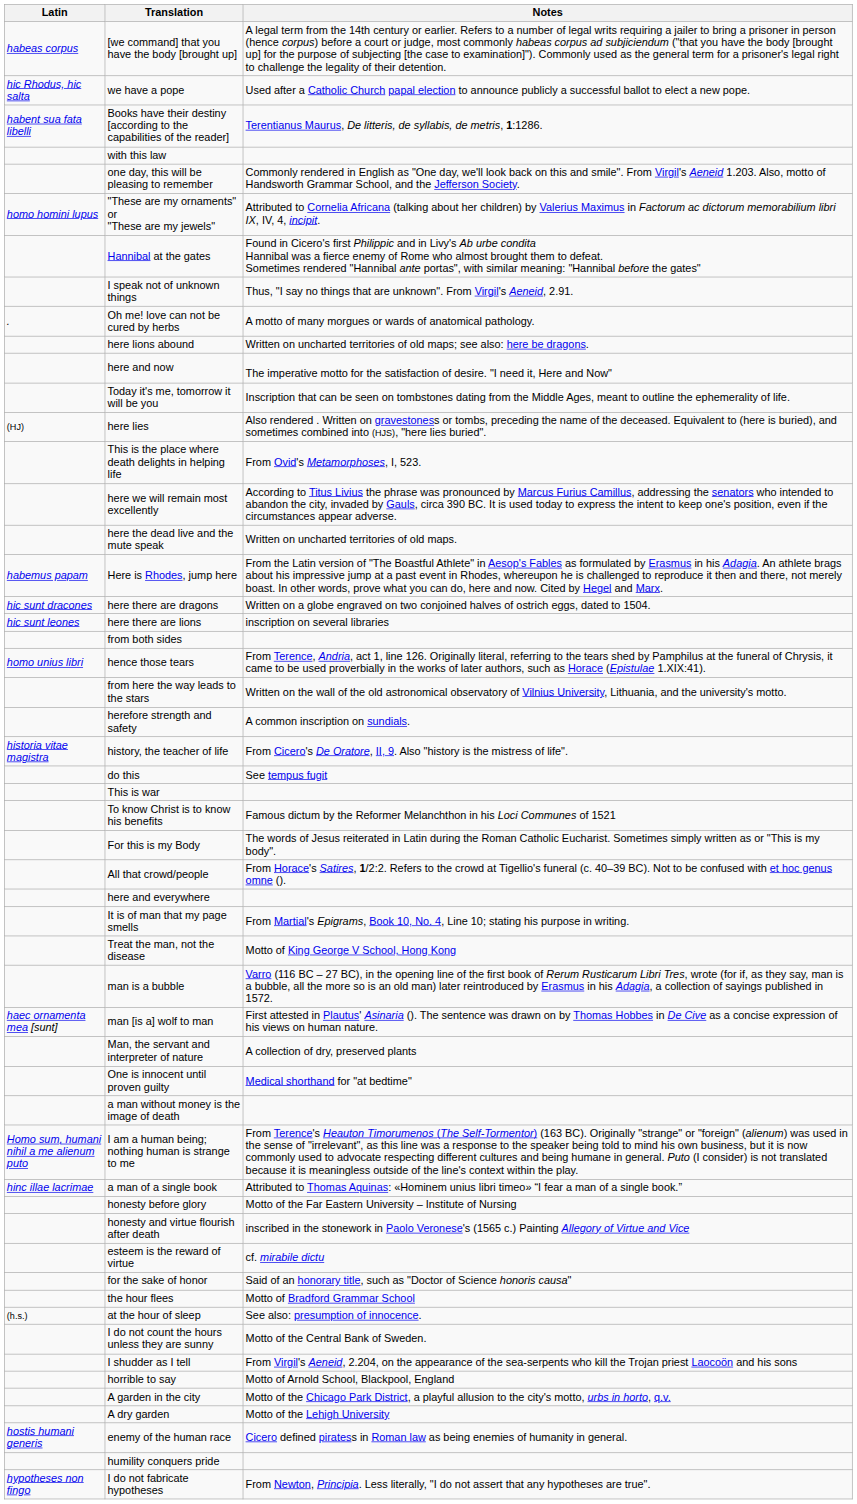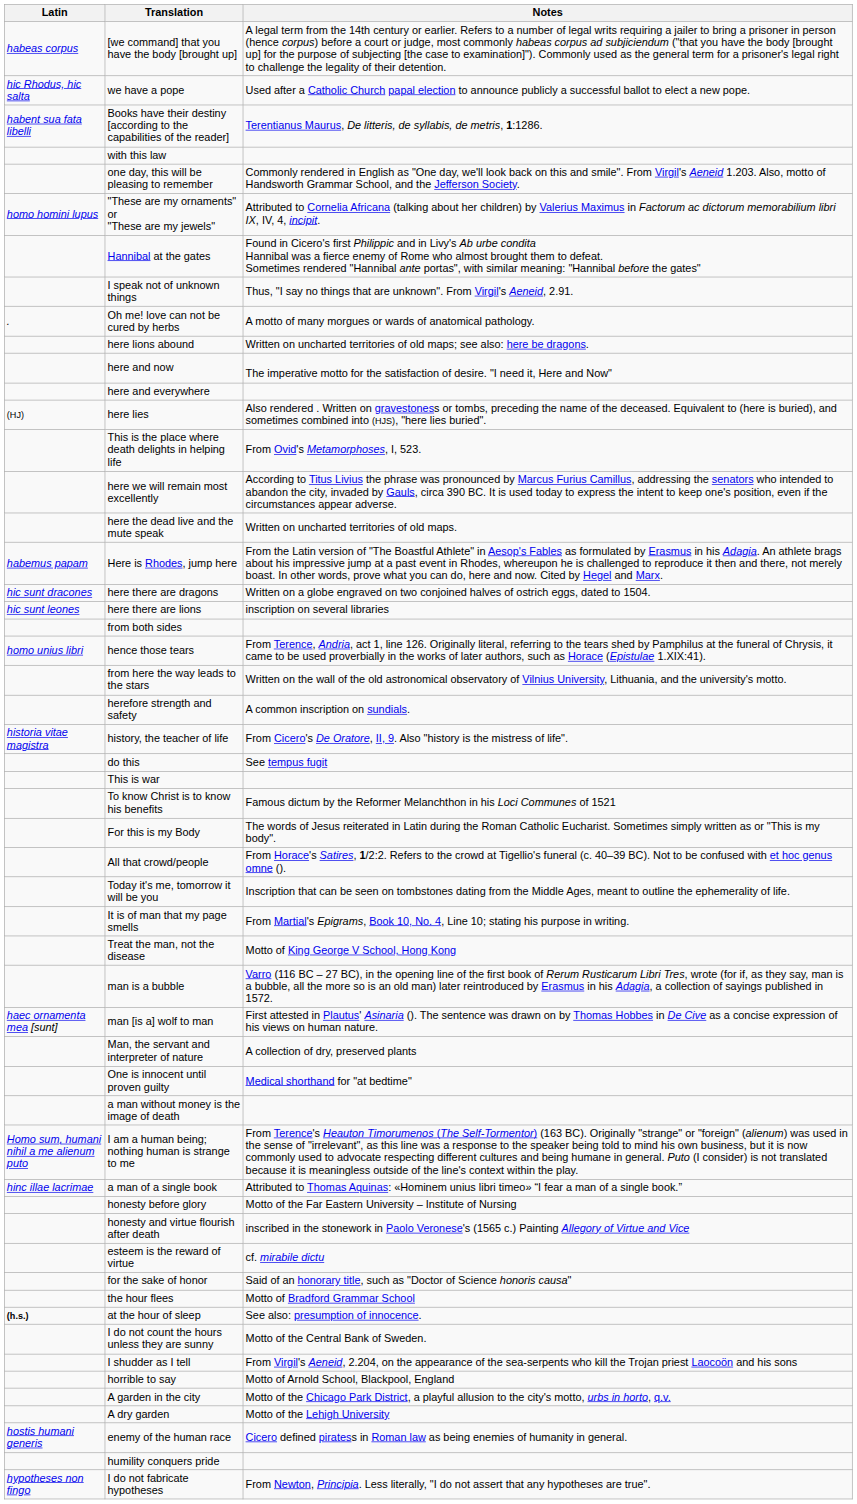 <table class="wikitable">
 <tr>
 <th>Latin</th>
 <th>Translation</th>
 <th>Notes</th>
 </tr>
 <tr>
 <td><em><a href='#'>habeas corpus</a></em></td>
 <td>[we command] that you have the body [brought up]</td>
 <td>A legal term from the 14th century or earlier. Refers to a number of legal writs requiring a jailer to bring a prisoner in person (hence <em>corpus</em>) before a court or judge, most commonly <em>habeas corpus ad subjiciendum</em> ("that you have the body [brought up] for the purpose of subjecting [the case to examination]"). Commonly used as the general term for a prisoner's legal right to challenge the legality of their detention.</td>
 </tr>
 <tr>
 <td><em><a href='#'>hic Rhodus, hic salta</a></em></td>
 <td>we have a pope</td>
 <td>Used after a <a href='#'>Catholic Church</a> <a href='#'>papal election</a> to announce publicly a successful ballot to elect a new pope.</td>
 </tr>
 <tr>
 <td><em><a href='#'>habent sua fata libelli</a></em></td>
 <td>Books have their destiny [according to the capabilities of the reader]</td>
 <td><a href='#'>Terentianus Maurus</a>, <em>De litteris, de syllabis, de metris</em>, <strong>1</strong>:1286.</td>
 </tr>
 <tr>
 <td><em></em></td>
 <td>with this law</td>
 <td></td>
 </tr>
 <tr>
 <td><em></em></td>
 <td>one day, this will be pleasing to remember</td>
 <td>Commonly rendered in English as "One day, we'll look back on this and smile". From <a href='#'>Virgil</a>'s <em><a href='#'>Aeneid</a></em> 1.203. Also, motto of Handsworth Grammar School, and the <a href='#'>Jefferson Society</a>.</td>
 </tr>
 <tr>
 <td><em><a href='#'>homo homini lupus</a></em></td>
 <td>"These are my ornaments" or<br>"These are my jewels"</td>
 <td>Attributed to <a href='#'>Cornelia Africana</a> (talking about her children) by <a href='#'>Valerius Maximus</a> in <em>Factorum ac dictorum memorabilium libri IX</em>, IV, 4, <em><a href='#'>incipit</a></em>.</td>
 </tr>
 <tr>
 <td><em></em></td>
 <td><a href='#'>Hannibal</a> at the gates</td>
 <td>Found in Cicero's first <em>Philippic</em> and in Livy's <em>Ab urbe condita</em><br>Hannibal was a fierce enemy of Rome who almost brought them to defeat.<br>Sometimes rendered "Hannibal <em>ante</em> portas", with similar meaning: "Hannibal <em>before</em> the gates"</td>
 </tr>
 <tr>
 <td><em></em></td>
 <td>I speak not of unknown things</td>
 <td>Thus, "I say no things that are unknown". From <a href='#'>Virgil</a>'s <em><a href='#'>Aeneid</a></em>, 2.91.</td>
 </tr>
 <tr>
 <td><em>.</em></td>
 <td>Oh me! love can not be cured by herbs</td>
 <td>A motto of many morgues or wards of anatomical pathology.</td>
 </tr>
 <tr>
 <td><em></em></td>
 <td>here lions abound</td>
 <td>Written on uncharted territories of old maps; see also: <a href='#'>here be dragons</a>.</td>
 </tr>
 <tr>
 <td><em></em></td>
 <td>here and now</td>
 <td><br>The imperative motto for the satisfaction of desire. "I need it, Here and Now"</td>
 </tr>
 <tr>
 <td><em></em></td>
-<td>Today it's me, tomorrow it will be you</td>
-<td>Inscription that can be seen on tombstones dating from the Middle Ages, meant to outline the ephemerality of life.</td>
+<td>here and everywhere</td>
+<td></td>
 </tr>
 <tr>
 <td><em></em> <small>(HJ)</small></td>
 <td>here lies</td>
 <td>Also rendered . Written on <a href='#'>gravestones</a>s or tombs, preceding the name of the deceased. Equivalent to  (here is buried), and sometimes combined into  <small>(HJS)</small>, "here lies buried".</td>
 </tr>
 <tr>
 <td><em></em></td>
 <td>This is the place where death delights in helping life</td>
 <td>From <a href='#'>Ovid</a>'s <em><a href='#'>Metamorphoses</a></em>, I, 523.</td>
 </tr>
 <tr>
 <td><em></em></td>
 <td>here we will remain most excellently</td>
 <td>According to <a href='#'>Titus Livius</a> the phrase was pronounced by <a href='#'>Marcus Furius Camillus</a>, addressing the <a href='#'>senators</a> who intended to abandon the city, invaded by <a href='#'>Gauls</a>, circa 390 BC. It is used today to express the intent to keep one's position, even if the circumstances appear adverse.</td>
 </tr>
 <tr>
 <td><em></em></td>
 <td>here the dead live and the mute speak</td>
 <td>Written on uncharted territories of old maps.</td>
 </tr>
 <tr>
 <td><em><a href='#'>habemus papam</a></em></td>
 <td>Here is <a href='#'>Rhodes</a>, jump here</td>
 <td>From the Latin version of "The Boastful Athlete" in <a href='#'>Aesop's Fables</a> as formulated by <a href='#'>Erasmus</a> in his <em><a href='#'>Adagia</a></em>. An athlete brags about his impressive jump at a past event in Rhodes, whereupon he is challenged to reproduce it then and there, not merely boast. In other words, prove what you can do, here and now. Cited by <a href='#'>Hegel</a> and <a href='#'>Marx</a>.</td>
 </tr>
 <tr>
 <td><em><a href='#'>hic sunt dracones</a></em></td>
 <td>here there are dragons</td>
 <td>Written on a globe engraved on two conjoined halves of ostrich eggs, dated to 1504.</td>
 </tr>
 <tr>
 <td><em><a href='#'>hic sunt leones</a></em></td>
 <td>here there are lions</td>
 <td>inscription on several libraries</td>
 </tr>
 <tr>
 <td><em></em></td>
 <td>from both sides</td>
 <td></td>
 </tr>
 <tr>
 <td><em><a href='#'>homo unius libri</a></em></td>
 <td>hence those tears</td>
 <td>From <a href='#'>Terence</a>, <em><a href='#'>Andria</a></em>, act 1, line 126. Originally literal, referring to the tears shed by Pamphilus at the funeral of Chrysis, it came to be used proverbially in the works of later authors, such as <a href='#'>Horace</a> (<em><a href='#'>Epistulae</a></em> 1.XIX:41).</td>
 </tr>
 <tr>
 <td><em></em></td>
 <td>from here the way leads to the stars</td>
 <td>Written on the wall of the old astronomical observatory of <a href='#'>Vilnius University</a>, Lithuania, and the university's motto.</td>
 </tr>
 <tr>
 <td><em></em></td>
 <td>herefore strength and safety</td>
 <td>A common inscription on <a href='#'>sundials</a>.</td>
 </tr>
 <tr>
 <td><em><a href='#'>historia vitae magistra</a></em></td>
 <td>history, the teacher of life</td>
 <td>From <a href='#'>Cicero</a>'s <em><a href='#'>De Oratore</a></em>, <a href='#'>II, 9</a>. Also "history is the mistress of life".</td>
 </tr>
 <tr>
 <td><em></em></td>
 <td>do this</td>
 <td>See <a href='#'>tempus fugit</a></td>
 </tr>
 <tr>
 <td><em></em></td>
 <td>This is war</td>
 <td></td>
 </tr>
 <tr>
 <td><em></em></td>
 <td>To know Christ is to know his benefits</td>
 <td>Famous dictum by the Reformer Melanchthon in his <em>Loci Communes</em> of 1521</td>
 </tr>
 <tr>
 <td><em></em></td>
 <td>For this is my Body</td>
 <td>The words of Jesus reiterated in Latin during the Roman Catholic Eucharist. Sometimes simply written as  or "This is my body".</td>
 </tr>
 <tr>
 <td><em></em></td>
 <td>All that crowd/people</td>
 <td>From <a href='#'>Horace</a>'s <a href='#'><em>Satires</em></a>, <strong>1</strong>/2:2. Refers to the crowd at Tigellio's funeral (c. 40–39 BC). Not to be confused with <a href='#'>et hoc genus omne</a> ().</td>
 </tr>
 <tr>
 <td><em></em></td>
-<td>here and everywhere</td>
-<td></td>
+<td>Today it's me, tomorrow it will be you</td>
+<td>Inscription that can be seen on tombstones dating from the Middle Ages, meant to outline the ephemerality of life.</td>
 </tr>
 <tr>
 <td><em></em></td>
 <td>It is of man that my page smells</td>
 <td>From <a href='#'>Martial</a>'s <em>Epigrams</em>, <a href='#'>Book 10, No. 4</a>, Line 10; stating his purpose in writing.</td>
 </tr>
 <tr>
 <td><em></em></td>
 <td>Treat the man, not the disease</td>
 <td>Motto of <a href='#'>King George V School, Hong Kong</a></td>
 </tr>
 <tr>
 <td><em></em></td>
 <td>man is a bubble</td>
 <td><a href='#'>Varro</a> (116 BC – 27 BC), in the opening line of the first book of <em>Rerum Rusticarum Libri Tres</em>, wrote  (for if, as they say, man is a bubble, all the more so is an old man) later reintroduced by <a href='#'>Erasmus</a> in his <em><a href='#'>Adagia</a></em>, a collection of sayings published in 1572.</td>
 </tr>
 <tr>
 <td><em><a href='#'>haec ornamenta mea</a> [sunt]</em></td>
 <td>man [is a] wolf to man</td>
 <td>First attested in <a href='#'>Plautus</a>' <em><a href='#'>Asinaria</a></em> (). The sentence was drawn on by <a href='#'>Thomas Hobbes</a> in <em><a href='#'>De Cive</a></em> as a concise expression of his views on human nature.</td>
 </tr>
 <tr>
 <td><em></em></td>
 <td>Man, the servant and interpreter of nature</td>
 <td>A collection of dry, preserved plants</td>
 </tr>
 <tr>
 <td><em></em></td>
 <td>One is innocent until proven guilty</td>
 <td><a href='#'>Medical shorthand</a> for "at bedtime"</td>
 </tr>
 <tr>
 <td><em></em></td>
 <td>a man without money is the image of death</td>
 <td></td>
 </tr>
 <tr>
 <td><em><a href='#'>Homo sum, humani nihil a me alienum puto</a></em></td>
 <td>I am a human being; nothing human is strange to me</td>
 <td>From <a href='#'>Terence</a>'s <a href='#'><em>Heauton Timorumenos</em> (<em>The Self-Tormentor</em>)</a> (163 BC). Originally "strange" or "foreign" (<em>alienum</em>) was used in the sense of "irrelevant", as this line was a response to the speaker being told to mind his own business, but it is now commonly used to advocate respecting different cultures and being humane in general. <em>Puto</em> (I consider) is not translated because it is meaningless outside of the line's context within the play.</td>
 </tr>
 <tr>
 <td><em><a href='#'>hinc illae lacrimae</a></em></td>
 <td>a man of a single book</td>
 <td>Attributed to <a href='#'>Thomas Aquinas</a>: «Hominem unius libri timeo» “I fear a man of a single book.”</td>
 </tr>
 <tr>
 <td><em></em></td>
 <td>honesty before glory</td>
 <td>Motto of the Far Eastern University – Institute of Nursing</td>
 </tr>
 <tr>
 <td><em></em></td>
 <td>honesty and virtue flourish after death</td>
 <td>inscribed in the stonework in <a href='#'>Paolo Veronese</a>'s (1565 c.) Painting <em><a href='#'>Allegory of Virtue and Vice</a></em></td>
 </tr>
 <tr>
 <td><em></em></td>
 <td>esteem is the reward of virtue</td>
 <td>cf. <em><a href='#'>mirabile dictu</a></em></td>
 </tr>
 <tr>
 <td><em></em></td>
 <td>for the sake of honor</td>
 <td>Said of an <a href='#'>honorary title</a>, such as "Doctor of Science <em>honoris causa</em>"</td>
 </tr>
 <tr>
 <td><em></em></td>
 <td>the hour flees</td>
 <td>Motto of <a href='#'>Bradford Grammar School</a></td>
 </tr>
 <tr>
-<td><em></em> <small>(h.s.)</small></td>
+<td><strong><em></em> <small>(h.s.)</small></strong></td>
 <td>at the hour of sleep</td>
 <td>See also: <a href='#'>presumption of innocence</a>.</td>
 </tr>
 <tr>
 <td><em></em></td>
 <td>I do not count the hours unless they are sunny</td>
 <td>Motto of the Central Bank of Sweden.</td>
 </tr>
 <tr>
 <td><em></em></td>
 <td>I shudder as I tell</td>
 <td>From <a href='#'>Virgil</a>'s <em><a href='#'>Aeneid</a></em>, 2.204, on the appearance of the sea-serpents who kill the Trojan priest <a href='#'>Laocoön</a> and his sons</td>
 </tr>
 <tr>
 <td><em></em></td>
 <td>horrible to say</td>
 <td>Motto of Arnold School, Blackpool, England</td>
 </tr>
 <tr>
 <td><em></em></td>
 <td>A garden in the city</td>
 <td>Motto of the <a href='#'>Chicago Park District</a>, a playful allusion to the city's motto, <em><a href='#'>urbs in horto</a></em>, <a href='#'>q.v.</a></td>
 </tr>
 <tr>
 <td><em></em></td>
 <td>A dry garden</td>
 <td>Motto of the <a href='#'>Lehigh University</a></td>
 </tr>
 <tr>
 <td><em><a href='#'>hostis humani generis</a></em></td>
 <td>enemy of the human race</td>
 <td><a href='#'>Cicero</a> defined <a href='#'>pirates</a>s in <a href='#'>Roman law</a> as being enemies of humanity in general.</td>
 </tr>
 <tr>
 <td><em></em></td>
 <td>humility conquers pride</td>
 <td></td>
 </tr>
 <tr>
 <td><em><a href='#'>hypotheses non fingo</a></em></td>
 <td>I do not fabricate hypotheses</td>
 <td>From <a href='#'>Newton</a>, <em><a href='#'>Principia</a></em>. Less literally, "I do not assert that any hypotheses are true".</td>
 </tr>
 </table>
